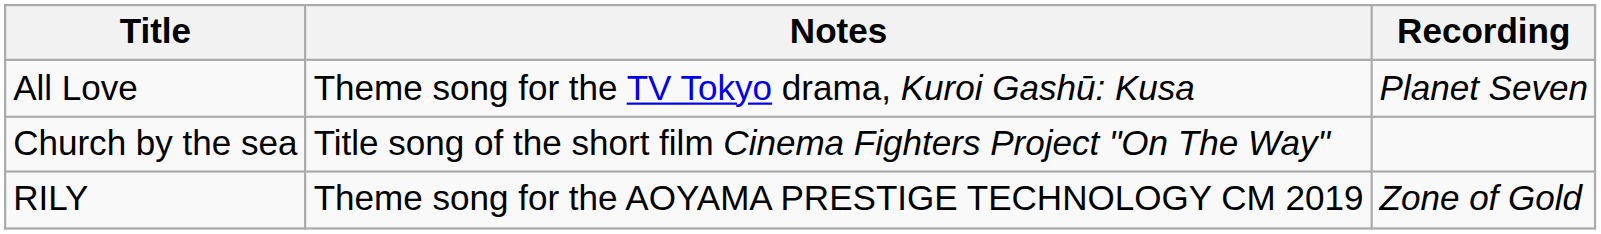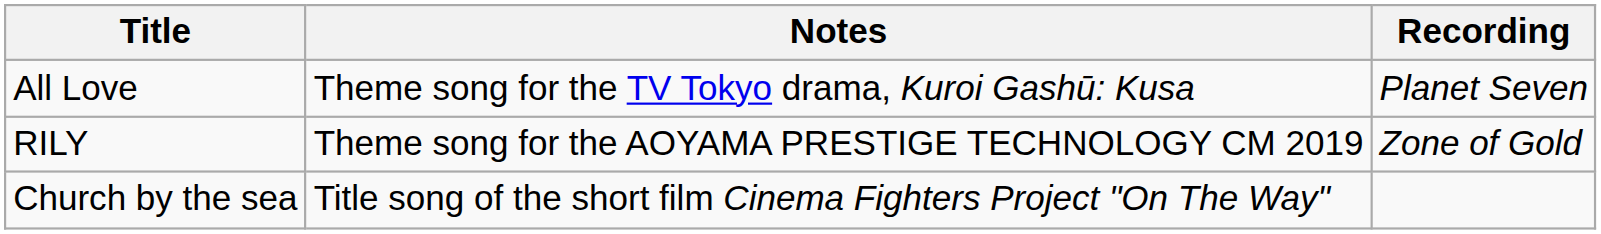 <table class="wikitable">
 <tr>
 <th>Title</th>
 <th>Notes</th>
 <th>Recording</th>
 </tr>
 <tr>
 <td>All Love</td>
 <td>Theme song for the <a href='#'>TV Tokyo</a> drama, <em>Kuroi Gashū: Kusa</em></td>
 <td><em>Planet Seven</em></td>
 </tr>
 <tr>
+<td>RILY</td>
+<td>Theme song for the AOYAMA PRESTIGE TECHNOLOGY CM 2019</td>
+<td><em>Zone of Gold</em></td>
+</tr>
+<tr>
 <td>Church by the sea</td>
 <td>Title song of the short film <em>Cinema Fighters Project "On The Way"</em></td>
 <td></td>
 </tr>
-<tr>
-<td>RILY</td>
-<td>Theme song for the AOYAMA PRESTIGE TECHNOLOGY CM 2019</td>
-<td><em>Zone of Gold</em></td>
-</tr>
 </table>
